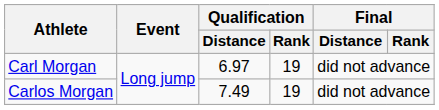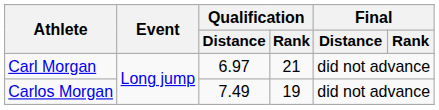 <table class="wikitable" style="font-size:90%">
 <tr>
 <th rowspan=2>Athlete</th>
 <th rowspan=2>Event</th>
 <th colspan=2>Qualification</th>
 <th colspan=2>Final</th>
 </tr>
 <tr style="font-size:95%">
 <th>Distance</th>
 <th>Rank</th>
 <th>Distance</th>
 <th>Rank</th>
 </tr>
 <tr align=center>
 <td align=left><a href='#'>Carl Morgan</a></td>
 <td align=left rowspan=2><a href='#'>Long jump</a></td>
 <td>6.97</td>
-<td>19</td>
+<td>21</td>
 <td colspan=2>did not advance</td>
 </tr>
 <tr align=center>
 <td align=left><a href='#'>Carlos Morgan</a></td>
 <td>7.49</td>
 <td>19</td>
 <td colspan=2>did not advance</td>
 </tr>
 </table>
